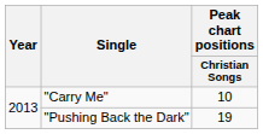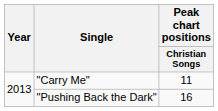 <table class="wikitable" style="text-align:center;">
 <tr>
 <th rowspan=2>Year</th>
 <th rowspan=2>Single</th>
 <th colspan=6>Peak chart positions</th>
 </tr>
 <tr style="font-size:smaller;">
 <th width=40>Christian Songs</th>
 </tr>
 <tr>
 <td rowspan="2">2013</td>
 <td align="left">"Carry Me"</td>
-<td>10</td>
+<td>11</td>
 </tr>
 <tr>
 <td align="left">"Pushing Back the Dark"</td>
-<td>19</td>
+<td>16</td>
 </tr>
 </table>
